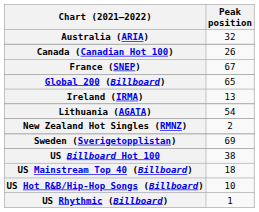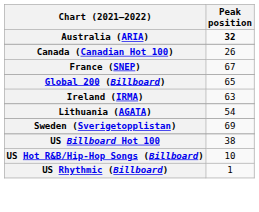 <table class="wikitable sortable plainrowheaders" style="text-align:center">
 <tr>
 <th scope="col">Chart (2021–2022)</th>
 <th scope="col">Peak<br>position</th>
 </tr>
 <tr>
 <th scope="row">Australia (<a href='#'>ARIA</a>)</th>
-<td>32</td>
+<td><strong>32</strong></td>
 </tr>
 <tr>
 </tr>
 <tr>
 </tr>
 <tr>
 <th scope="row">Canada (<a href='#'>Canadian Hot 100</a>)</th>
 <td>26</td>
 </tr>
 <tr>
 <th scope="row">France (<a href='#'>SNEP</a>)</th>
 <td>67</td>
 </tr>
 <tr>
 </tr>
 <tr>
 <th scope="row"><a href='#'>Global 200</a> (<em><a href='#'>Billboard</a></em>)</th>
 <td>65</td>
 </tr>
 <tr>
 <th scope="row">Ireland (<a href='#'>IRMA</a>)</th>
-<td>13</td>
+<td>63</td>
 </tr>
 <tr>
 </tr>
 <tr>
 <th scope="row">Lithuania (<a href='#'>AGATA</a>)</th>
 <td>54</td>
 </tr>
 <tr>
-</tr>
-<tr>
-<th scope="row">New Zealand Hot Singles (<a href='#'>RMNZ</a>)</th>
-<td>2</td>
 </tr>
 <tr>
 </tr>
 <tr>
 </tr>
 <tr>
 <th scope="row">Sweden (<a href='#'>Sverigetopplistan</a>)</th>
 <td>69</td>
 </tr>
 <tr>
 </tr>
 <tr>
 </tr>
 <tr>
 </tr>
 <tr>
 </tr>
 <tr>
 <th scope="row">US <a href='#'><em>Billboard</em> Hot 100</a></th>
 <td>38</td>
 </tr>
 <tr>
-<th scope="row">US <a href='#'>Mainstream Top 40</a> (<em><a href='#'>Billboard</a></em>)</th>
-<td>18</td>
-</tr>
-<tr>
 <th scope="row">US <a href='#'>Hot R&B/Hip-Hop Songs</a> (<em><a href='#'>Billboard</a></em>)</th>
 <td>10</td>
 </tr>
 <tr>
 <th scope="row">US <a href='#'>Rhythmic</a> (<em><a href='#'>Billboard</a></em>)</th>
 <td>1</td>
 </tr>
 </table>
